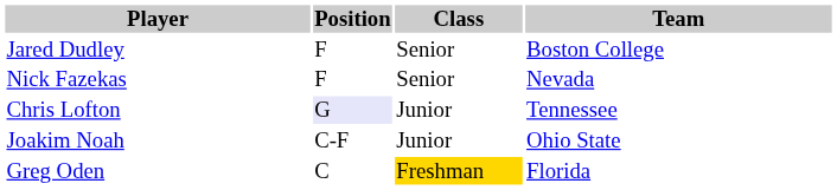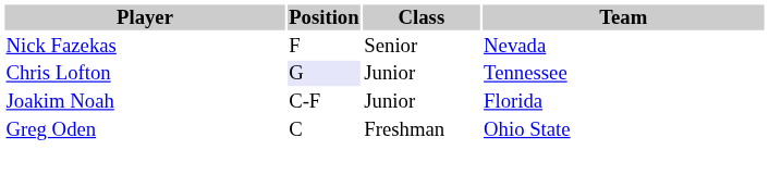 <table style="width:600px" "border:'1' 'solid' 'gray' ">
 <tr>
 <th style="background:#CCCCCC;width:40%">Player</th>
 <th style="background:#CCCCCC;width:4%">Position</th>
 <th style="background:#CCCCCC;width:16%">Class</th>
 <th style="background:#CCCCCC;width:40%">Team</th>
-</tr>
-<tr>
-<td><a href='#'>Jared Dudley</a></td>
-<td>F</td>
-<td>Senior</td>
-<td><a href='#'>Boston College</a></td>
 </tr>
 <tr>
 <td><a href='#'>Nick Fazekas</a></td>
 <td>F</td>
 <td>Senior</td>
 <td><a href='#'>Nevada</a></td>
 </tr>
 <tr>
 <td><a href='#'>Chris Lofton</a></td>
 <td style="background: lavender;">G</td>
 <td>Junior</td>
 <td><a href='#'>Tennessee</a></td>
 </tr>
 <tr>
 <td><a href='#'>Joakim Noah</a></td>
 <td>C-F</td>
 <td>Junior</td>
-<td><a href='#'>Ohio State</a></td>
+<td><a href='#'>Florida</a></td>
 </tr>
 <tr>
 <td><a href='#'>Greg Oden</a></td>
 <td>C</td>
-<td style="background: gold;">Freshman</td>
-<td><a href='#'>Florida</a></td>
+<td>Freshman</td>
+<td><a href='#'>Ohio State</a></td>
 </tr>
 </table>
